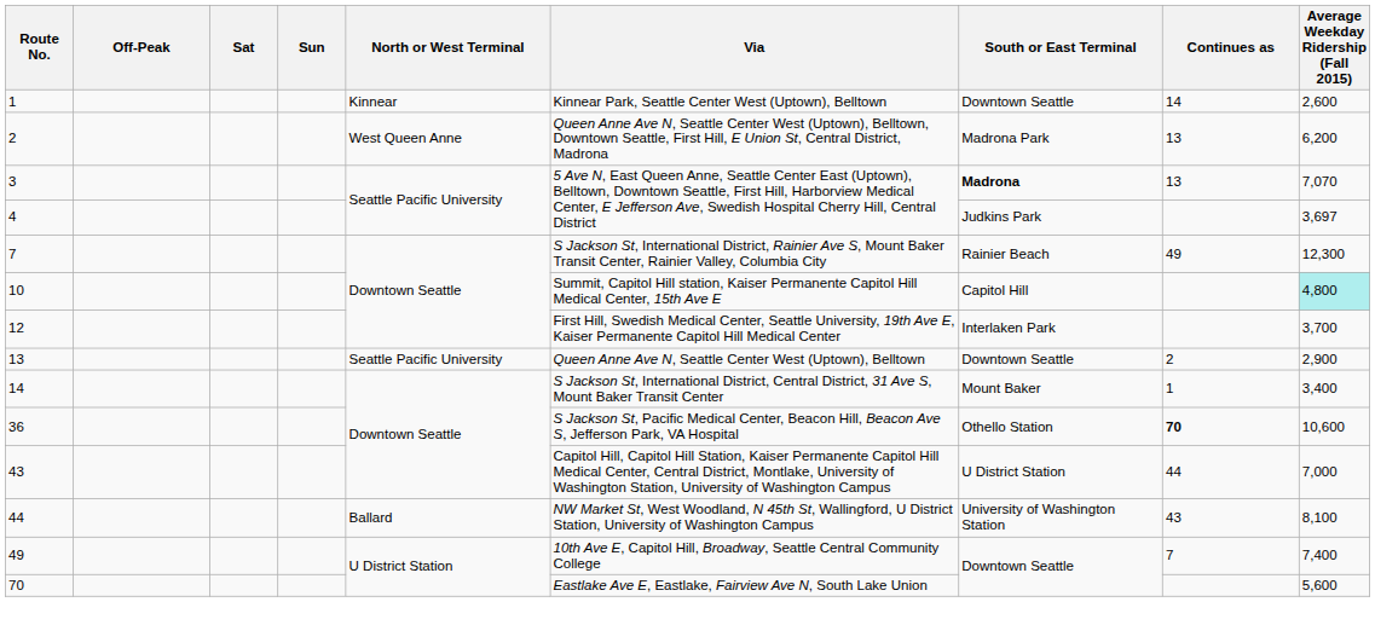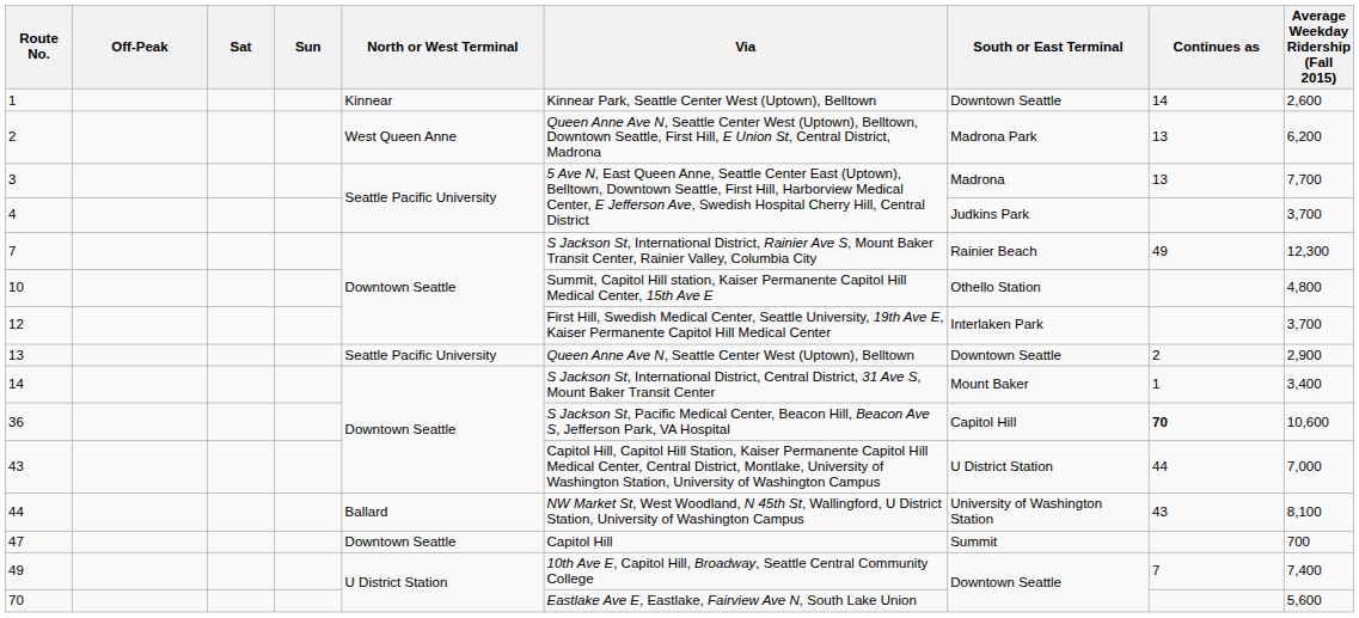 <table class="sortable wikitable">
 <tr>
 <th width=5%><strong>Route No.</strong></th>
 <th width=10%><strong>Off-Peak</strong></th>
 <th width=5%><strong>Sat</strong></th>
 <th width=5%><strong>Sun</strong></th>
 <th width=15%><strong>North or West Terminal</strong></th>
 <th width=30%><strong>Via</strong></th>
 <th width=15%><strong>South or East Terminal</strong></th>
 <th width=10%><strong>Continues as</strong></th>
 <th width=5%>Average Weekday Ridership (Fall 2015)</th>
 </tr>
 <tr>
 <td>1</td>
 <td></td>
 <td></td>
 <td></td>
 <td>Kinnear </td>
 <td>Kinnear Park, Seattle Center West (Uptown), Belltown</td>
 <td>Downtown Seattle</td>
 <td>14</td>
 <td>2,600</td>
 </tr>
 <tr>
 <td>2</td>
 <td></td>
 <td></td>
 <td></td>
 <td>West Queen Anne</td>
 <td><em>Queen Anne Ave N</em>, Seattle Center West (Uptown), Belltown, Downtown Seattle, First Hill, <em>E Union St</em>, Central District, Madrona</td>
 <td>Madrona Park</td>
 <td>13 </td>
 <td>6,200</td>
 </tr>
 <tr>
 <td>3</td>
 <td></td>
 <td></td>
 <td></td>
 <td rowspan="2">Seattle Pacific University </td>
 <td rowspan="2"><em>5 Ave N</em>, East Queen Anne, Seattle Center East (Uptown), Belltown, Downtown Seattle, First Hill, Harborview Medical Center, <em>E Jefferson Ave</em>, Swedish Hospital Cherry Hill, Central District</td>
-<td><strong>Madrona</strong></td>
+<td>Madrona</td>
 <td>13 </td>
-<td>7,070</td>
+<td>7,700</td>
 </tr>
 <tr>
 <td>4</td>
 <td></td>
 <td></td>
 <td></td>
 <td>Judkins Park</td>
 <td></td>
-<td>3,697</td>
+<td>3,700</td>
 </tr>
 <tr>
 <td>7</td>
 <td></td>
 <td></td>
 <td></td>
 <td rowspan="3">Downtown Seattle</td>
 <td><em>S Jackson St</em>, International District, <em>Rainier Ave S</em>, Mount Baker Transit Center, Rainier Valley, Columbia City</td>
 <td>Rainier Beach</td>
 <td>49 </td>
 <td>12,300</td>
 </tr>
 <tr>
 <td>10</td>
 <td></td>
 <td></td>
 <td></td>
 <td>Summit, Capitol Hill station, Kaiser Permanente Capitol Hill Medical Center, <em>15th Ave E</em></td>
-<td>Capitol Hill</td>
+<td>Othello Station</td>
 <td></td>
-<td style="background: paleturquoise;">4,800</td>
+<td>4,800</td>
 </tr>
 <tr>
 <td>12</td>
 <td></td>
 <td></td>
 <td></td>
 <td>First Hill, Swedish Medical Center, Seattle University, <em>19th Ave E</em>, Kaiser Permanente Capitol Hill Medical Center</td>
 <td>Interlaken Park </td>
 <td></td>
 <td>3,700</td>
 </tr>
 <tr>
 <td>13</td>
 <td></td>
 <td></td>
 <td></td>
 <td>Seattle Pacific University </td>
 <td><em>Queen Anne Ave N</em>, Seattle Center West (Uptown), Belltown</td>
 <td>Downtown Seattle</td>
 <td>2 </td>
 <td>2,900</td>
 </tr>
 <tr>
 <td>14</td>
 <td></td>
 <td></td>
 <td></td>
 <td rowspan="3">Downtown Seattle</td>
 <td><em>S Jackson St</em>, International District, Central District, <em>31 Ave S</em>, Mount Baker Transit Center</td>
 <td>Mount Baker</td>
 <td>1</td>
 <td>3,400</td>
 </tr>
 <tr>
 <td>36</td>
 <td></td>
 <td></td>
 <td></td>
 <td><em>S Jackson St</em>, Pacific Medical Center, Beacon Hill, <em>Beacon Ave S</em>, Jefferson Park, VA Hospital</td>
-<td>Othello Station</td>
+<td>Capitol Hill</td>
 <td><strong>70 </strong></td>
 <td>10,600</td>
 </tr>
 <tr>
 <td>43</td>
 <td></td>
 <td></td>
 <td></td>
 <td>Capitol Hill, Capitol Hill Station, Kaiser Permanente Capitol Hill Medical Center, Central District, Montlake, University of Washington Station, University of Washington Campus</td>
 <td>U District Station</td>
 <td>44 </td>
 <td>7,000</td>
 </tr>
 <tr>
 <td>44</td>
 <td></td>
 <td></td>
 <td></td>
 <td>Ballard </td>
 <td><em>NW Market St</em>, West Woodland, <em>N 45th St</em>, Wallingford, U District Station, University of Washington Campus</td>
 <td>University of Washington Station</td>
 <td>43 </td>
 <td>8,100</td>
 </tr>
 <tr>
+<td>47</td>
+<td></td>
+<td></td>
+<td></td>
+<td>Downtown Seattle</td>
+<td>Capitol Hill</td>
+<td>Summit</td>
+<td></td>
+<td>700</td>
+</tr>
+<tr>
 <td>49</td>
 <td></td>
 <td></td>
 <td></td>
 <td rowspan="2">U District Station</td>
 <td><em>10th Ave E</em>, Capitol Hill, <em>Broadway</em>, Seattle Central Community College</td>
 <td rowspan="2">Downtown Seattle</td>
 <td>7 </td>
 <td>7,400</td>
 </tr>
 <tr>
 <td>70</td>
 <td></td>
 <td></td>
 <td></td>
 <td><em>Eastlake Ave E</em>, Eastlake, <em>Fairview Ave N</em>, South Lake Union</td>
 <td></td>
 <td>5,600</td>
 </tr>
 </table>
